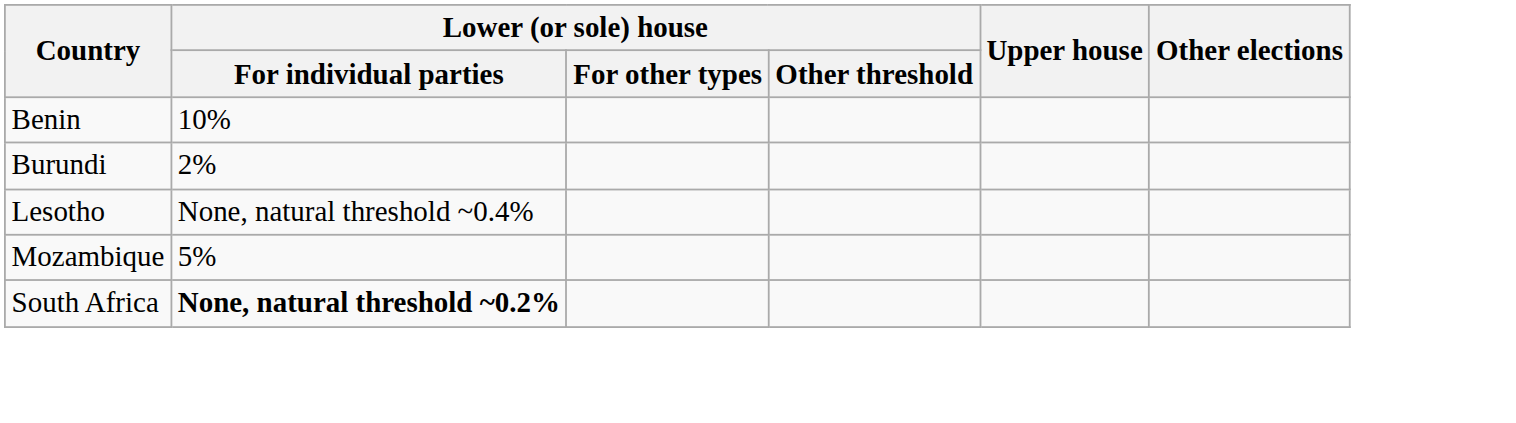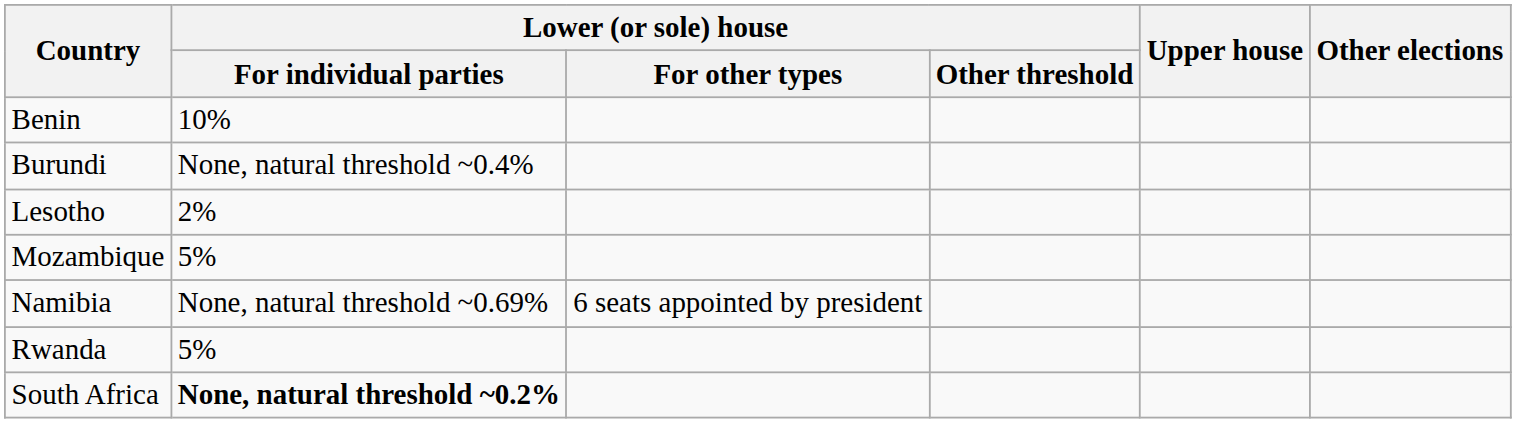 <table class="wikitable sortable">
 <tr>
 <th rowspan="2">Country</th>
 <th colspan="3" width="300px" data-sort-type="number">Lower (or sole) house</th>
 <th rowspan="2">Upper house</th>
 <th rowspan="2">Other elections</th>
 </tr>
 <tr>
 <th>For individual parties</th>
 <th>For other types</th>
 <th>Other threshold</th>
 </tr>
 <tr>
 <td>Benin</td>
 <td>10%</td>
 <td></td>
 <td></td>
 <td></td>
 <td></td>
 </tr>
 <tr>
 <td>Burundi</td>
+<td>None, natural threshold ~0.4%</td>
+<td></td>
+<td></td>
+<td></td>
+<td></td>
+</tr>
+<tr>
+<td>Lesotho</td>
 <td>2%</td>
 <td></td>
 <td></td>
 <td></td>
 <td></td>
 </tr>
 <tr>
-<td>Lesotho</td>
-<td>None, natural threshold ~0.4%</td>
+<td>Mozambique</td>
+<td>5%</td>
 <td></td>
 <td></td>
 <td></td>
 <td></td>
 </tr>
 <tr>
-<td>Mozambique</td>
+<td>Namibia</td>
+<td>None, natural threshold ~0.69%</td>
+<td>6 seats appointed by president</td>
+<td></td>
+<td></td>
+<td></td>
+</tr>
+<tr>
+<td>Rwanda</td>
 <td>5%</td>
 <td></td>
 <td></td>
 <td></td>
 <td></td>
 </tr>
 <tr>
 <td>South Africa</td>
 <td><strong>None, natural threshold ~0.2%</strong></td>
 <td></td>
 <td></td>
 <td></td>
 <td></td>
 </tr>
 </table>
